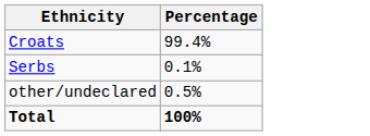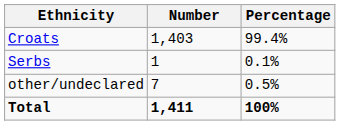 <table class="wikitable">
 <tr>
 <th width="100px">Ethnicity</th>
+<th width="80px">Number</th>
 <th width="80px">Percentage</th>
 </tr>
 <tr>
 <td><a href='#'>Croats</a></td>
+<td>1,403</td>
 <td>99.4%</td>
 </tr>
 <tr>
 <td><a href='#'>Serbs</a></td>
+<td>1</td>
 <td>0.1%</td>
 </tr>
 <tr>
 <td>other/undeclared</td>
+<td>7</td>
 <td>0.5%</td>
 </tr>
 <tr>
 <td><strong>Total</strong></td>
+<td><strong>1,411</strong></td>
 <td><strong>100%</strong></td>
 </tr>
 </table>
